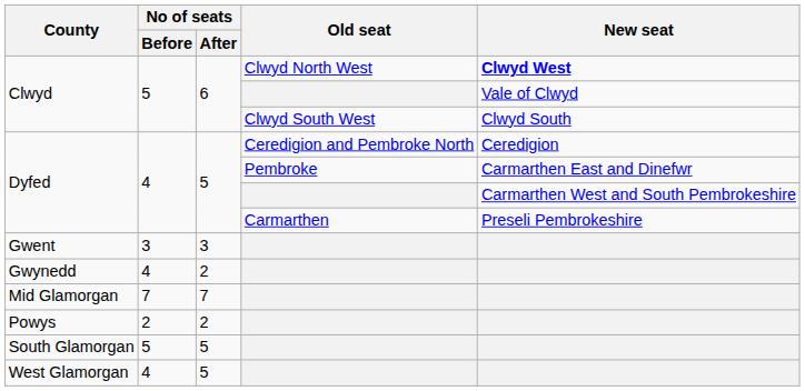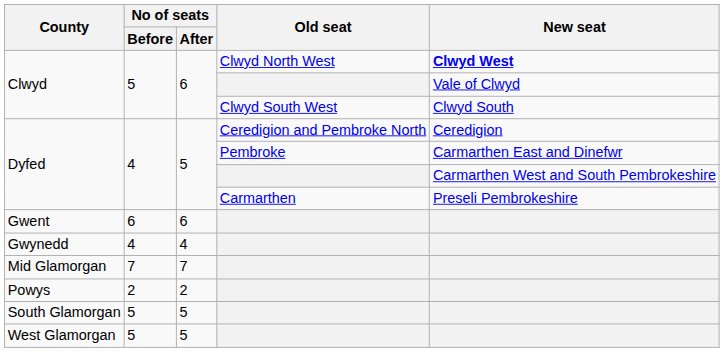 <table class="wikitable">
 <tr>
 <th rowspan="2">County</th>
 <th colspan="2">No of seats</th>
 <th rowspan="2">Old seat</th>
 <th rowspan="2">New seat</th>
 </tr>
 <tr>
 <th>Before</th>
 <th>After</th>
 </tr>
 <tr>
 <td rowspan="3">Clwyd</td>
 <td rowspan="3">5</td>
 <td rowspan="3">6</td>
 <td><a href='#'>Clwyd North West</a></td>
 <td><strong><a href='#'>Clwyd West</a></strong></td>
 </tr>
 <tr>
 <th></th>
 <td><a href='#'>Vale of Clwyd</a></td>
 </tr>
 <tr>
 <td><a href='#'>Clwyd South West</a></td>
 <td><a href='#'>Clwyd South</a></td>
 </tr>
 <tr>
 <td rowspan="4">Dyfed</td>
 <td rowspan="4">4</td>
 <td rowspan="4">5</td>
 <td><a href='#'>Ceredigion and Pembroke North</a></td>
 <td><a href='#'>Ceredigion</a></td>
 </tr>
 <tr>
 <td><a href='#'>Pembroke</a></td>
 <td><a href='#'>Carmarthen East and Dinefwr</a></td>
 </tr>
 <tr>
 <th></th>
 <td><a href='#'>Carmarthen West and South Pembrokeshire</a></td>
 </tr>
 <tr>
 <td><a href='#'>Carmarthen</a></td>
 <td><a href='#'>Preseli Pembrokeshire</a></td>
 </tr>
 <tr>
 <td>Gwent</td>
-<td>3</td>
-<td>3</td>
+<td>6</td>
+<td>6</td>
 <th></th>
 <th></th>
 </tr>
 <tr>
 <td>Gwynedd</td>
 <td>4</td>
-<td>2</td>
+<td>4</td>
 <th></th>
 <th></th>
 </tr>
 <tr>
 <td>Mid Glamorgan</td>
 <td>7</td>
 <td>7</td>
 <th></th>
 <th></th>
 </tr>
 <tr>
 <td>Powys</td>
 <td>2</td>
 <td>2</td>
 <th></th>
 <th></th>
 </tr>
 <tr>
 <td>South Glamorgan</td>
 <td>5</td>
 <td>5</td>
 <th></th>
 <th></th>
 </tr>
 <tr>
 <td>West Glamorgan</td>
-<td>4</td>
+<td>5</td>
 <td>5</td>
 <th></th>
 <th></th>
 </tr>
 </table>
